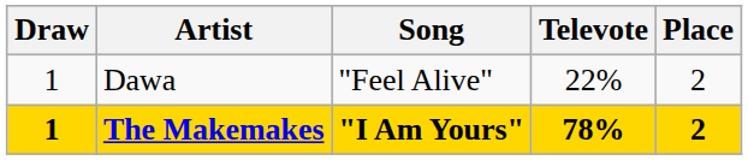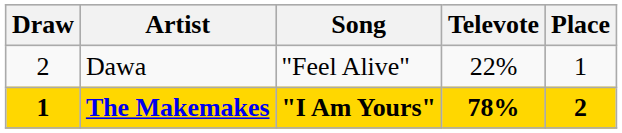 <table class="sortable wikitable" style="margin: 1em auto 1em auto; text-align:center;">
 <tr>
 <th>Draw</th>
 <th>Artist</th>
 <th>Song</th>
 <th>Televote</th>
 <th>Place</th>
 </tr>
 <tr>
-<td>1</td>
+<td>2</td>
 <td align="left">Dawa</td>
 <td align="left">"Feel Alive"</td>
 <td>22%</td>
-<td>2</td>
+<td>1</td>
 </tr>
 <tr style="font-weight:bold;background:gold;">
 <td>1</td>
 <td align="left"><a href='#'>The Makemakes</a></td>
 <td align="left">"I Am Yours"</td>
 <td>78%</td>
 <td>2</td>
 </tr>
 </table>
